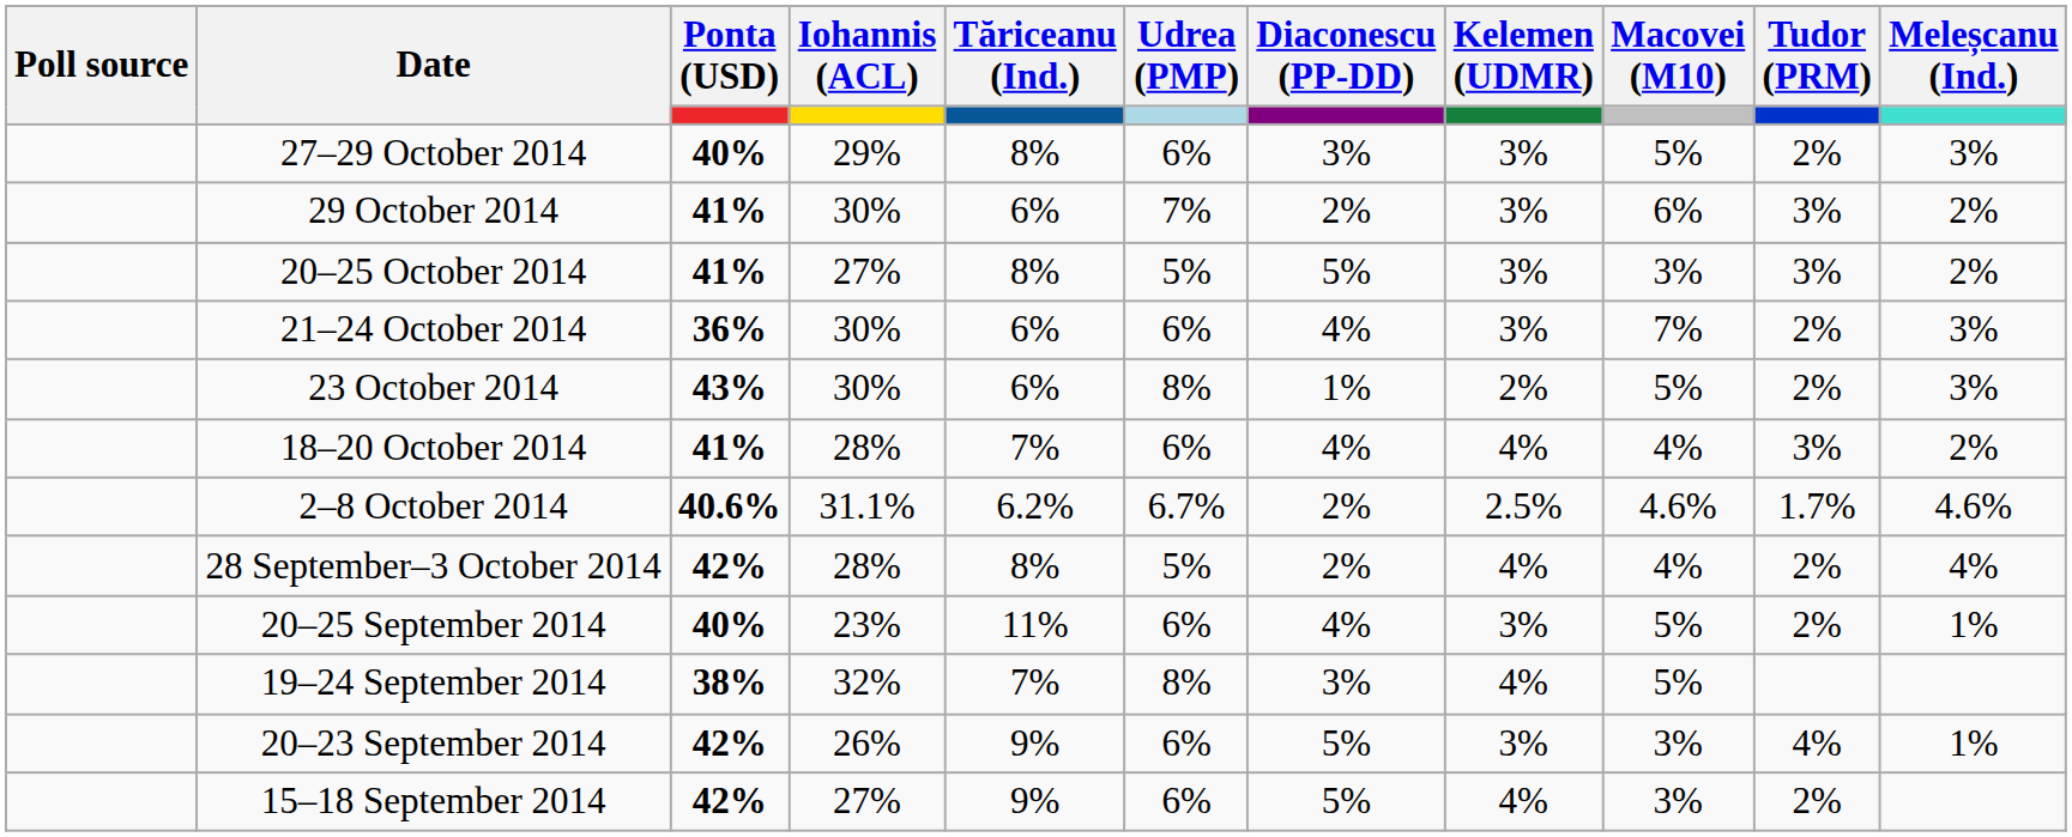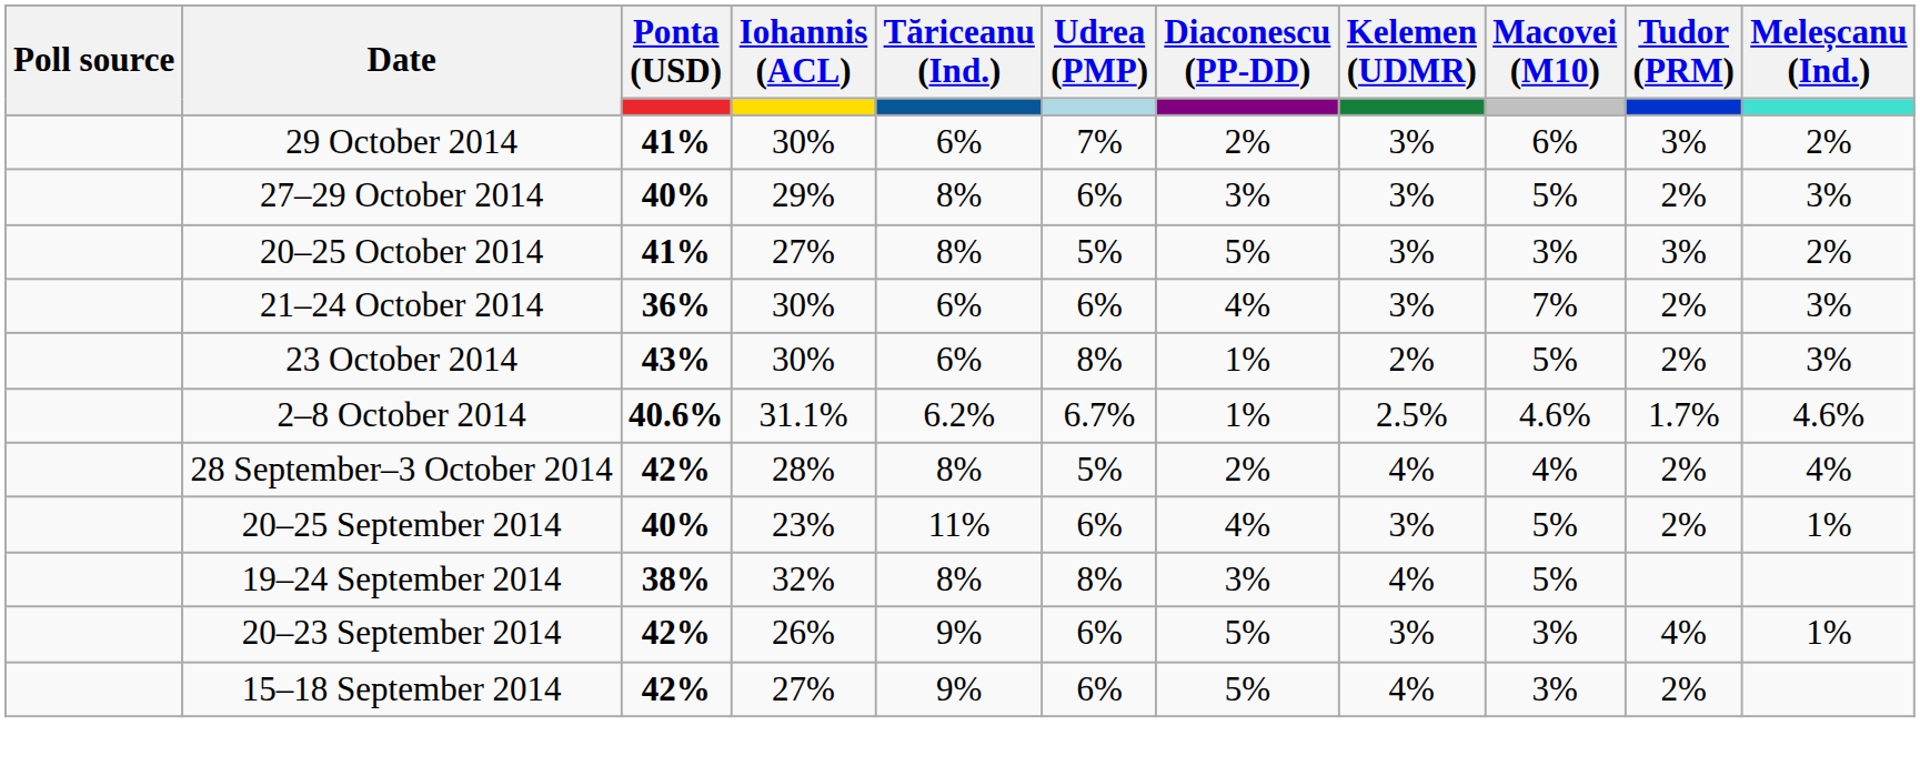 <table class="wikitable">
 <tr align="center">
 <th rowspan="2">Poll source</th>
 <th rowspan="2">Date</th>
 <th><a href='#'>Ponta</a><br>(USD)</th>
 <th><a href='#'>Iohannis</a><br>(<a href='#'>ACL</a>)</th>
 <th><a href='#'>Tăriceanu</a><br>(<a href='#'>Ind.</a>)</th>
 <th><a href='#'>Udrea</a><br>(<a href='#'>PMP</a>)</th>
 <th><a href='#'>Diaconescu</a><br>(<a href='#'>PP-DD</a>)</th>
 <th><a href='#'>Kelemen</a><br>(<a href='#'>UDMR</a>)</th>
 <th><a href='#'>Macovei</a><br>(<a href='#'>M10</a>)</th>
 <th><a href='#'>Tudor</a><br>(<a href='#'>PRM</a>)</th>
 <th><a href='#'>Meleșcanu</a><br>(<a href='#'>Ind.</a>)</th>
 </tr>
 <tr align="center">
 <td bgcolor=#ED262B></td>
 <td bgcolor=#FFDD00></td>
 <td bgcolor=#075697></td>
 <td bgcolor=#ADD8E6></td>
 <td bgcolor=#800080></td>
 <td bgcolor=#15803C></td>
 <td bgcolor=#C0C0C0></td>
 <td bgcolor=#0033cc></td>
 <td bgcolor=turquoise></td>
 </tr>
 <tr align="center">
 <td></td>
+<td>29 October 2014</td>
+<td><strong>41%</strong></td>
+<td>30%</td>
+<td>6%</td>
+<td>7%</td>
+<td>2%</td>
+<td>3%</td>
+<td>6%</td>
+<td>3%</td>
+<td>2%</td>
+</tr>
+<tr align="center">
+<td></td>
 <td>27–29 October 2014</td>
 <td><strong>40%</strong></td>
 <td>29%</td>
 <td>8%</td>
 <td>6%</td>
 <td>3%</td>
 <td>3%</td>
 <td>5%</td>
 <td>2%</td>
 <td>3%</td>
-</tr>
-<tr align="center">
-<td></td>
-<td>29 October 2014</td>
-<td><strong>41%</strong></td>
-<td>30%</td>
-<td>6%</td>
-<td>7%</td>
-<td>2%</td>
-<td>3%</td>
-<td>6%</td>
-<td>3%</td>
-<td>2%</td>
 </tr>
 <tr align="center">
 <td></td>
 <td>20–25 October 2014</td>
 <td><strong>41%</strong></td>
 <td>27%</td>
 <td>8%</td>
 <td>5%</td>
 <td>5%</td>
 <td>3%</td>
 <td>3%</td>
 <td>3%</td>
 <td>2%</td>
 </tr>
 <tr align="center">
 <td></td>
 <td>21–24 October 2014</td>
 <td><strong>36%</strong></td>
 <td>30%</td>
 <td>6%</td>
 <td>6%</td>
 <td>4%</td>
 <td>3%</td>
 <td>7%</td>
 <td>2%</td>
 <td>3%</td>
 </tr>
 <tr align="center">
 <td></td>
 <td>23 October 2014</td>
 <td><strong>43%</strong></td>
 <td>30%</td>
 <td>6%</td>
 <td>8%</td>
 <td>1%</td>
 <td>2%</td>
 <td>5%</td>
 <td>2%</td>
 <td>3%</td>
 </tr>
 <tr align="center">
 <td></td>
-<td>18–20 October 2014</td>
-<td><strong>41%</strong></td>
-<td>28%</td>
-<td>7%</td>
-<td>6%</td>
-<td>4%</td>
-<td>4%</td>
-<td>4%</td>
-<td>3%</td>
-<td>2%</td>
-</tr>
-<tr align="center">
-<td></td>
 <td>2–8 October 2014</td>
 <td><strong>40.6%</strong></td>
 <td>31.1%</td>
 <td>6.2%</td>
 <td>6.7%</td>
-<td>2%</td>
+<td>1%</td>
 <td>2.5%</td>
 <td>4.6%</td>
 <td>1.7%</td>
 <td>4.6%</td>
 </tr>
 <tr align="center">
 <td></td>
 <td>28 September–3 October 2014</td>
 <td><strong>42%</strong></td>
 <td>28%</td>
 <td>8%</td>
 <td>5%</td>
 <td>2%</td>
 <td>4%</td>
 <td>4%</td>
 <td>2%</td>
 <td>4%</td>
 </tr>
 <tr align="center">
 <td></td>
 <td>20–25 September 2014</td>
 <td><strong>40%</strong></td>
 <td>23%</td>
 <td>11%</td>
 <td>6%</td>
 <td>4%</td>
 <td>3%</td>
 <td>5%</td>
 <td>2%</td>
 <td>1%</td>
 </tr>
 <tr align="center">
 <td></td>
 <td>19–24 September 2014</td>
 <td><strong>38%</strong></td>
 <td>32%</td>
-<td>7%</td>
+<td>8%</td>
 <td>8%</td>
 <td>3%</td>
 <td>4%</td>
 <td>5%</td>
 <td></td>
 <td></td>
 </tr>
 <tr align="center">
 <td></td>
 <td>20–23 September 2014</td>
 <td><strong>42%</strong></td>
 <td>26%</td>
 <td>9%</td>
 <td>6%</td>
 <td>5%</td>
 <td>3%</td>
 <td>3%</td>
 <td>4%</td>
 <td>1%</td>
 </tr>
 <tr align="center">
 <td></td>
 <td>15–18 September 2014</td>
 <td><strong>42%</strong></td>
 <td>27%</td>
 <td>9%</td>
 <td>6%</td>
 <td>5%</td>
 <td>4%</td>
 <td>3%</td>
 <td>2%</td>
 <td></td>
 </tr>
 </table>
